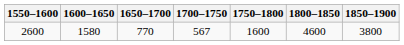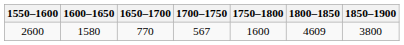 <table class="wikitable" border="1">
 <tr>
 <th>1550–1600</th>
 <th>1600–1650</th>
 <th>1650–1700</th>
 <th>1700–1750</th>
 <th>1750–1800</th>
 <th>1800–1850</th>
 <th>1850–1900</th>
 </tr>
 <tr>
 <td align=center>2600</td>
 <td align=center>1580</td>
 <td align=center>770</td>
 <td align=center>567</td>
 <td align=center>1600</td>
-<td align=center>4600</td>
+<td align=center>4609</td>
 <td align=center>3800</td>
 </tr>
 </table>
